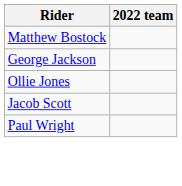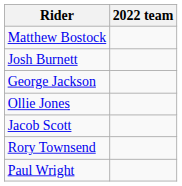 <table class="wikitable">
 <tr>
 <th>Rider</th>
 <th>2022 team</th>
 </tr>
 <tr>
 <td><a href='#'>Matthew Bostock</a></td>
+<td></td>
+</tr>
+<tr>
+<td><a href='#'>Josh Burnett</a></td>
 <td></td>
 </tr>
 <tr>
 <td><a href='#'>George Jackson</a></td>
 <td></td>
 </tr>
 <tr>
 <td><a href='#'>Ollie Jones</a></td>
 <td></td>
 </tr>
 <tr>
 <td><a href='#'>Jacob Scott</a></td>
 <td></td>
 </tr>
 <tr>
+<td><a href='#'>Rory Townsend</a></td>
+<td></td>
+</tr>
+<tr>
 <td><a href='#'>Paul Wright</a></td>
 <td></td>
 </tr>
 </table>
